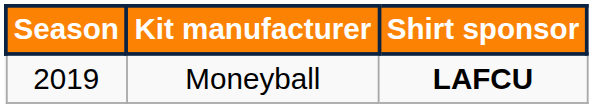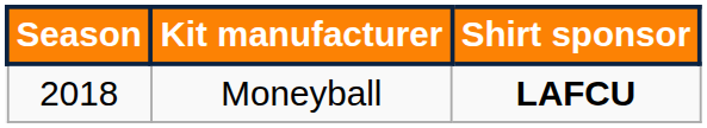 <table class="wikitable" style="text-align: center">
 <tr>
 <th style="background:#FC8204; color:#FFFFFF; border:2px solid #0B2240;">Season</th>
 <th style="background:#FC8204; color:#FFFFFF; border:2px solid #0B2240;">Kit manufacturer</th>
 <th style="background:#FC8204; color:#FFFFFF; border:2px solid #0B2240;">Shirt sponsor</th>
 </tr>
 <tr>
-<td>2019</td>
+<td>2018</td>
 <td>Moneyball</td>
 <td><strong>LAFCU</strong></td>
 </tr>
 </table>
